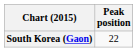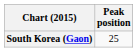 <table class="wikitable plainrowheaders" style="text-align:center">
 <tr>
 <th scope="col">Chart (2015)</th>
 <th scope="col">Peak<br>position</th>
 </tr>
 <tr>
 <th scope="row">South Korea (<a href='#'>Gaon</a>)</th>
-<td>22</td>
+<td>25</td>
 </tr>
 </table>
